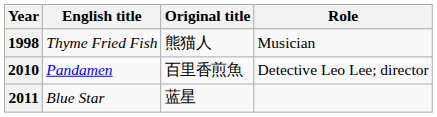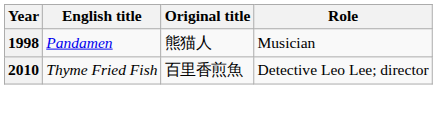 <table class="wikitable plainrowheaders sortable">
 <tr>
 <th>Year</th>
 <th>English title</th>
 <th>Original title</th>
 <th>Role</th>
 </tr>
 <tr>
 <th scope="row">1998</th>
-<td><em>Thyme Fried Fish</em></td>
+<td><em><a href='#'>Pandamen</a></em></td>
 <td>熊猫人</td>
 <td>Musician</td>
 </tr>
 <tr>
 <th scope="row">2010</th>
-<td><em><a href='#'>Pandamen</a></em></td>
+<td><em>Thyme Fried Fish</em></td>
 <td>百里香煎魚</td>
 <td>Detective Leo Lee; director</td>
 </tr>
-<tr>
-<th scope="row">2011</th>
-<td><em>Blue Star</em></td>
-<td>蓝星</td>
-<td></td>
-</tr>
 </table>
